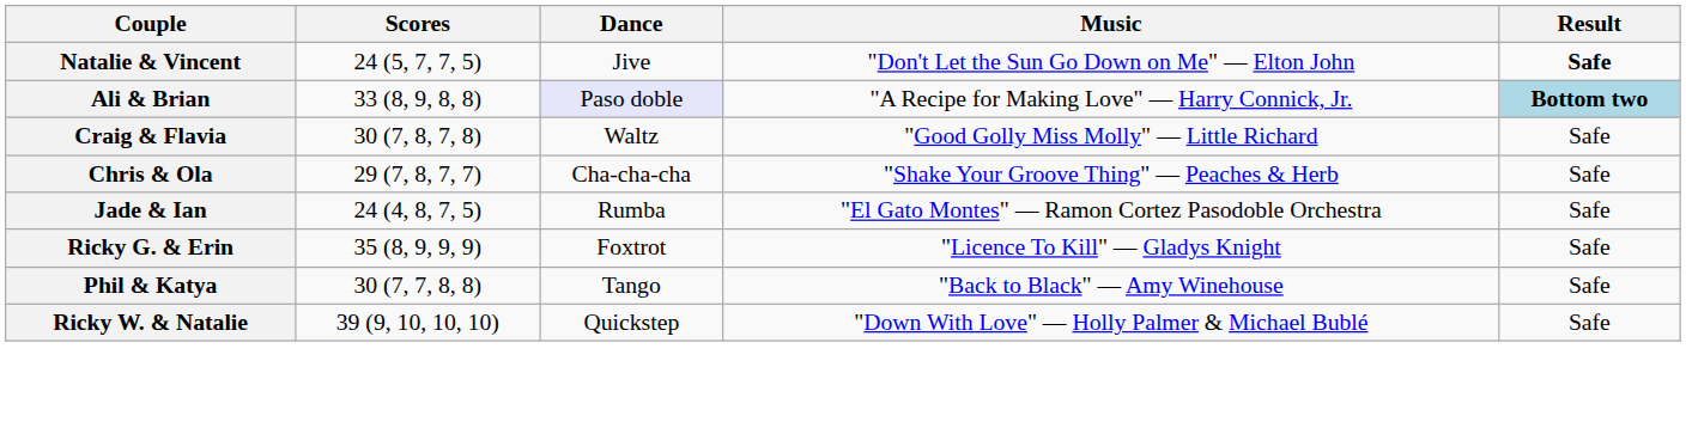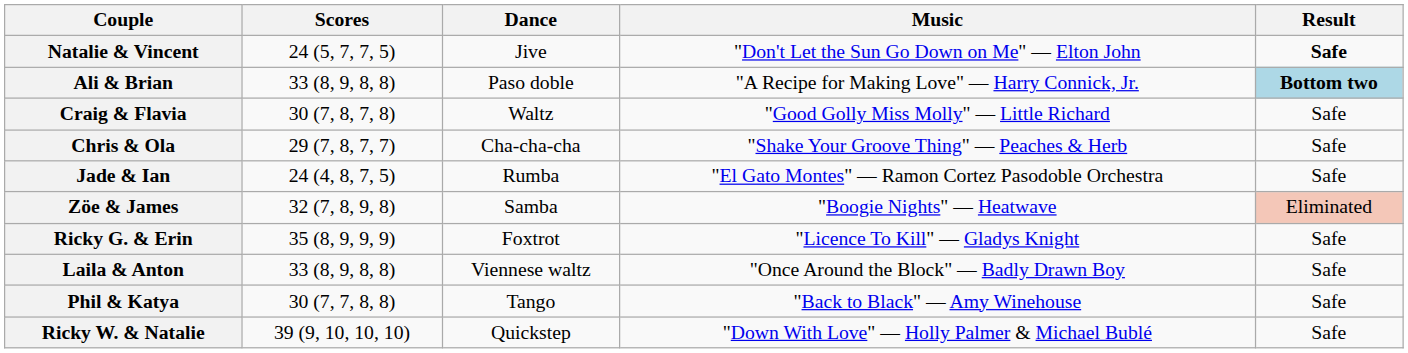 <table class="wikitable sortable" style="text-align:center; width:90%">
 <tr>
 <th scope="col">Couple</th>
 <th scope="col">Scores</th>
 <th scope="col" class="unsortable">Dance</th>
 <th scope="col" class="unsortable">Music</th>
 <th scope="col" class="unsortable">Result</th>
 </tr>
 <tr>
 <th scope="row">Natalie & Vincent</th>
 <td>24 (5, 7, 7, 5)</td>
 <td>Jive</td>
 <td>"<a href='#'>Don't Let the Sun Go Down on Me</a>" — <a href='#'>Elton John</a></td>
 <td><strong>Safe</strong></td>
 </tr>
 <tr>
 <th scope="row">Ali & Brian</th>
 <td>33 (8, 9, 8, 8)</td>
-<td style="background: lavender;">Paso doble</td>
+<td>Paso doble</td>
 <td>"A Recipe for Making Love" — <a href='#'>Harry Connick, Jr.</a></td>
 <td bgcolor="lightblue"><strong>Bottom two</strong></td>
 </tr>
 <tr>
 <th scope="row">Craig & Flavia</th>
 <td>30 (7, 8, 7, 8)</td>
 <td>Waltz</td>
 <td>"<a href='#'>Good Golly Miss Molly</a>" — <a href='#'>Little Richard</a></td>
 <td>Safe</td>
 </tr>
 <tr>
 <th scope="row">Chris & Ola</th>
 <td>29 (7, 8, 7, 7)</td>
 <td>Cha-cha-cha</td>
 <td>"<a href='#'>Shake Your Groove Thing</a>" — <a href='#'>Peaches & Herb</a></td>
 <td>Safe</td>
 </tr>
 <tr>
 <th scope="row">Jade & Ian</th>
 <td>24 (4, 8, 7, 5)</td>
 <td>Rumba</td>
 <td>"<a href='#'>El Gato Montes</a>" — Ramon Cortez Pasodoble Orchestra</td>
 <td>Safe</td>
 </tr>
 <tr>
+<th scope="row">Zöe & James</th>
+<td>32 (7, 8, 9, 8)</td>
+<td>Samba</td>
+<td>"<a href='#'>Boogie Nights</a>" — <a href='#'>Heatwave</a></td>
+<td bgcolor="f4c7b8">Eliminated</td>
+</tr>
+<tr>
 <th scope="row">Ricky G. & Erin</th>
 <td>35 (8, 9, 9, 9)</td>
 <td>Foxtrot</td>
 <td>"<a href='#'>Licence To Kill</a>" — <a href='#'>Gladys Knight</a></td>
+<td>Safe</td>
+</tr>
+<tr>
+<th scope="row">Laila & Anton</th>
+<td>33 (8, 9, 8, 8)</td>
+<td>Viennese waltz</td>
+<td>"Once Around the Block" — <a href='#'>Badly Drawn Boy</a></td>
 <td>Safe</td>
 </tr>
 <tr>
 <th scope="row">Phil & Katya</th>
 <td>30 (7, 7, 8, 8)</td>
 <td>Tango</td>
 <td>"<a href='#'>Back to Black</a>" — <a href='#'>Amy Winehouse</a></td>
 <td>Safe</td>
 </tr>
 <tr>
 <th scope="row">Ricky W. & Natalie</th>
 <td>39 (9, 10, 10, 10)</td>
 <td>Quickstep</td>
 <td>"<a href='#'>Down With Love</a>" — <a href='#'>Holly Palmer</a> & <a href='#'>Michael Bublé</a></td>
 <td>Safe</td>
 </tr>
 </table>
